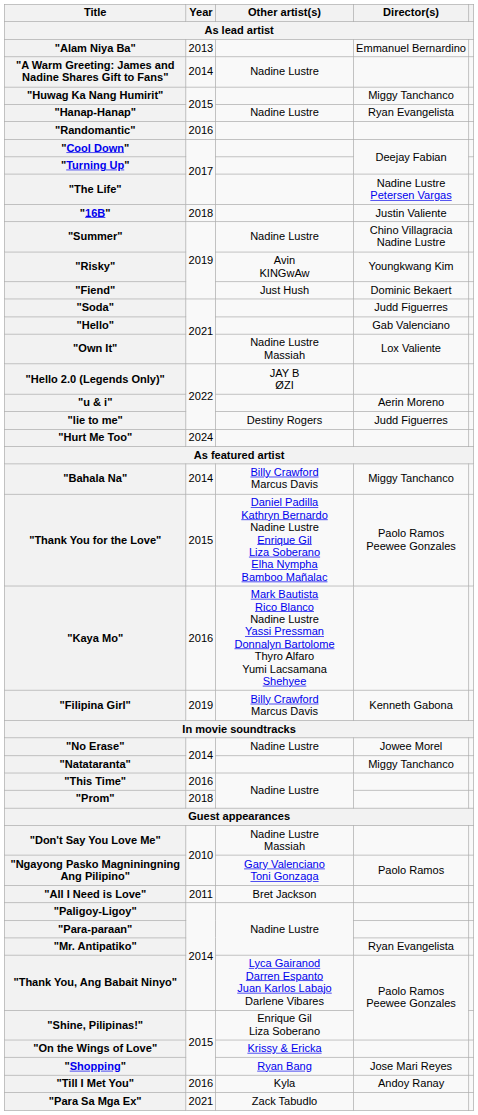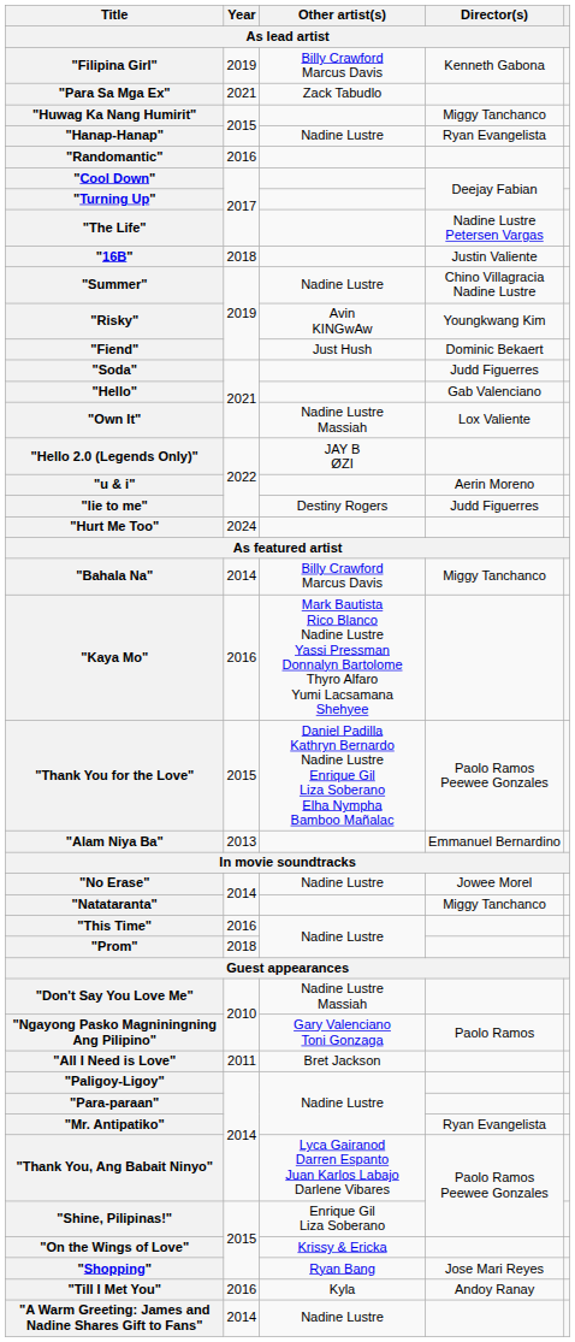 <table class="wikitable plainrowheaders" style="text-align:center;">
 <tr>
 <th scope="col" style="width:16em;">Title</th>
 <th scope="col">Year</th>
 <th scope="col" style="width:12em;">Other artist(s)</th>
 <th scope="col" style="width:10em;">Director(s)</th>
 <th scope="col"></th>
 </tr>
 <tr>
 <th scope="col" colspan="5">As lead artist</th>
 </tr>
 <tr>
-<th scope="row">"Alam Niya Ba"</th>
-<td>2013</td>
-<td></td>
-<td>Emmanuel Bernardino</td>
+<th scope="row">"Filipina Girl"</th>
+<td>2019</td>
+<td><a href='#'>Billy Crawford</a> <br> Marcus Davis</td>
+<td>Kenneth Gabona</td>
 <td></td>
 </tr>
 <tr>
-<th scope="row">"A Warm Greeting: James and Nadine Shares Gift to Fans"</th>
-<td>2014</td>
-<td>Nadine Lustre</td>
+<th scope="row">"Para Sa Mga Ex"</th>
+<td>2021</td>
+<td>Zack Tabudlo</td>
 <td></td>
 <td></td>
 </tr>
 <tr>
 <th scope="row">"Huwag Ka Nang Humirit"</th>
 <td rowspan="2">2015</td>
 <td></td>
 <td>Miggy Tanchanco</td>
 <td></td>
 </tr>
 <tr>
 <th scope="row">"Hanap-Hanap"</th>
 <td>Nadine Lustre</td>
 <td>Ryan Evangelista</td>
 <td></td>
 </tr>
 <tr>
 <th scope="row">"Randomantic"</th>
 <td>2016</td>
 <td></td>
 <td></td>
 <td></td>
 </tr>
 <tr>
 <th scope="row">"<a href='#'>Cool Down</a>"</th>
 <td rowspan="3">2017</td>
 <td></td>
 <td rowspan="2">Deejay Fabian</td>
 <td></td>
 </tr>
 <tr>
 <th scope="row">"<a href='#'>Turning Up</a>"</th>
 <td></td>
 <td></td>
 </tr>
 <tr>
 <th scope="row">"The Life"</th>
 <td></td>
 <td>Nadine Lustre <br> <a href='#'>Petersen Vargas</a></td>
 <td></td>
 </tr>
 <tr>
 <th scope="row">"<a href='#'>16B</a>"</th>
 <td>2018</td>
 <td></td>
 <td>Justin Valiente</td>
 <td></td>
 </tr>
 <tr>
 <th scope="row">"Summer"</th>
 <td rowspan=3>2019</td>
 <td>Nadine Lustre</td>
 <td>Chino Villagracia <br> Nadine Lustre</td>
 <td></td>
 </tr>
 <tr>
 <th scope="row">"Risky"</th>
 <td>Avin <br> KINGwAw</td>
 <td>Youngkwang Kim</td>
 <td></td>
 </tr>
 <tr>
 <th scope="row">"Fiend"</th>
 <td>Just Hush</td>
 <td>Dominic Bekaert</td>
 <td></td>
 </tr>
 <tr>
 <th scope="row">"Soda"</th>
 <td rowspan=3>2021</td>
 <td></td>
 <td>Judd Figuerres</td>
 <td></td>
 </tr>
 <tr>
 <th scope="row">"Hello"</th>
 <td></td>
 <td>Gab Valenciano</td>
 <td></td>
 </tr>
 <tr>
 <th scope="row">"Own It"</th>
 <td>Nadine Lustre <br> Massiah</td>
 <td>Lox Valiente</td>
 <td></td>
 </tr>
 <tr>
 <th scope="row">"Hello 2.0 (Legends Only)"</th>
 <td rowspan=3>2022</td>
 <td>JAY B <br> ØZI</td>
 <td></td>
 <td></td>
 </tr>
 <tr>
 <th scope="row">"u & i"</th>
 <td></td>
 <td>Aerin Moreno</td>
 <td></td>
 </tr>
 <tr>
 <th scope="row">"lie to me"</th>
 <td>Destiny Rogers</td>
 <td>Judd Figuerres</td>
 <td></td>
 </tr>
 <tr>
 <th scope="row">"Hurt Me Too"</th>
 <td>2024</td>
 <td></td>
 <td></td>
 <td></td>
 </tr>
 <tr>
 <th scope="col" colspan="5">As featured artist</th>
 </tr>
 <tr>
 <th scope="row">"Bahala Na"</th>
 <td>2014</td>
 <td><a href='#'>Billy Crawford</a> <br> Marcus Davis</td>
 <td>Miggy Tanchanco</td>
 <td></td>
 </tr>
 <tr>
+<th scope="row">"Kaya Mo"</th>
+<td>2016</td>
+<td><a href='#'>Mark Bautista</a> <br> <a href='#'>Rico Blanco</a> <br> Nadine Lustre <br> <a href='#'>Yassi Pressman</a> <br> <a href='#'>Donnalyn Bartolome</a> <br> Thyro Alfaro <br> Yumi Lacsamana <br> <a href='#'>Shehyee</a></td>
+<td></td>
+<td></td>
+</tr>
+<tr>
 <th scope="row">"Thank You for the Love"</th>
 <td>2015</td>
 <td><a href='#'>Daniel Padilla</a> <br> <a href='#'>Kathryn Bernardo</a> <br> Nadine Lustre <br> <a href='#'>Enrique Gil</a> <br> <a href='#'>Liza Soberano</a> <br> <a href='#'>Elha Nympha</a> <br> <a href='#'>Bamboo Mañalac</a></td>
 <td>Paolo Ramos <br> Peewee Gonzales</td>
 <td></td>
 </tr>
 <tr>
-<th scope="row">"Kaya Mo"</th>
-<td>2016</td>
-<td><a href='#'>Mark Bautista</a> <br> <a href='#'>Rico Blanco</a> <br> Nadine Lustre <br> <a href='#'>Yassi Pressman</a> <br> <a href='#'>Donnalyn Bartolome</a> <br> Thyro Alfaro <br> Yumi Lacsamana <br> <a href='#'>Shehyee</a></td>
+<th scope="row">"Alam Niya Ba"</th>
+<td>2013</td>
 <td></td>
-<td></td>
-</tr>
-<tr>
-<th scope="row">"Filipina Girl"</th>
-<td>2019</td>
-<td><a href='#'>Billy Crawford</a> <br> Marcus Davis</td>
-<td>Kenneth Gabona</td>
+<td>Emmanuel Bernardino</td>
 <td></td>
 </tr>
 <tr>
 <th scope="col" colspan="5">In movie soundtracks</th>
 </tr>
 <tr>
 <th scope="row">"No Erase"</th>
 <td rowspan="2">2014</td>
 <td>Nadine Lustre</td>
 <td>Jowee Morel</td>
 <td></td>
 </tr>
 <tr>
 <th scope="row">"Natataranta"</th>
 <td></td>
 <td>Miggy Tanchanco</td>
 <td></td>
 </tr>
 <tr>
 <th scope="row">"This Time"</th>
 <td>2016</td>
 <td rowspan="2">Nadine Lustre</td>
 <td></td>
 <td></td>
 </tr>
 <tr>
 <th scope="row">"Prom"</th>
 <td>2018</td>
 <td></td>
 <td></td>
 </tr>
 <tr>
 <th scope="col" colspan="5">Guest appearances</th>
 </tr>
 <tr>
 <th scope="row">"Don't Say You Love Me"</th>
 <td rowspan="2">2010</td>
 <td>Nadine Lustre <br> Massiah</td>
 <td></td>
 <td></td>
 </tr>
 <tr>
 <th scope="row">"Ngayong Pasko Magniningning Ang Pilipino"</th>
 <td><a href='#'>Gary Valenciano</a> <br> <a href='#'>Toni Gonzaga</a></td>
 <td>Paolo Ramos</td>
 <td></td>
 </tr>
 <tr>
 <th scope="row">"All I Need is Love"</th>
 <td>2011</td>
 <td>Bret Jackson</td>
 <td></td>
 <td></td>
 </tr>
 <tr>
 <th scope="row">"Paligoy-Ligoy"</th>
 <td rowspan="4">2014</td>
 <td rowspan="3">Nadine Lustre</td>
 <td></td>
 <td></td>
 </tr>
 <tr>
 <th scope="row">"Para-paraan"</th>
 <td></td>
 <td></td>
 </tr>
 <tr>
 <th scope="row">"Mr. Antipatiko"</th>
 <td>Ryan Evangelista</td>
 <td></td>
 </tr>
 <tr>
 <th scope="row">"Thank You, Ang Babait Ninyo"</th>
 <td><a href='#'>Lyca Gairanod</a> <br> <a href='#'>Darren Espanto</a> <br> <a href='#'>Juan Karlos Labajo</a> <br> Darlene Vibares</td>
 <td rowspan="2">Paolo Ramos <br> Peewee Gonzales</td>
 <td></td>
 </tr>
 <tr>
 <th scope="row">"Shine, Pilipinas!"</th>
 <td rowspan="3">2015</td>
 <td>Enrique Gil <br> Liza Soberano</td>
 <td></td>
 </tr>
 <tr>
 <th scope="row">"On the Wings of Love"</th>
 <td><a href='#'>Krissy & Ericka</a></td>
 <td></td>
 <td></td>
 </tr>
 <tr>
 <th scope="row">"<a href='#'>Shopping</a>"</th>
 <td><a href='#'>Ryan Bang</a></td>
 <td>Jose Mari Reyes</td>
 <td></td>
 </tr>
 <tr>
 <th scope="row">"Till I Met You"</th>
 <td>2016</td>
 <td>Kyla</td>
 <td>Andoy Ranay</td>
 <td></td>
 </tr>
 <tr>
-<th scope="row">"Para Sa Mga Ex"</th>
-<td>2021</td>
-<td>Zack Tabudlo</td>
+<th scope="row">"A Warm Greeting: James and Nadine Shares Gift to Fans"</th>
+<td>2014</td>
+<td>Nadine Lustre</td>
 <td></td>
 <td></td>
 </tr>
 </table>
